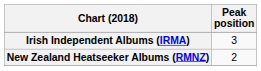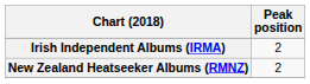 <table class="wikitable sortable plainrowheaders" style="text-align:center">
 <tr>
 <th scope="col">Chart (2018)</th>
 <th scope="col">Peak<br>position</th>
 </tr>
 <tr>
 </tr>
 <tr>
 </tr>
 <tr>
 </tr>
 <tr>
 </tr>
 <tr>
 </tr>
 <tr>
 </tr>
 <tr>
 </tr>
 <tr>
 </tr>
 <tr>
 <th scope="row">Irish Independent Albums (<a href='#'>IRMA</a>)</th>
-<td>3</td>
+<td>2</td>
 </tr>
 <tr>
 <th scope="row">New Zealand Heatseeker Albums (<a href='#'>RMNZ</a>)</th>
 <td>2</td>
 </tr>
 <tr>
 </tr>
 <tr>
 </tr>
 <tr>
 </tr>
 <tr>
 </tr>
 <tr>
 </tr>
 <tr>
 </tr>
 <tr>
 </tr>
 <tr>
 </tr>
 <tr>
 </tr>
 <tr>
 </tr>
 </table>
